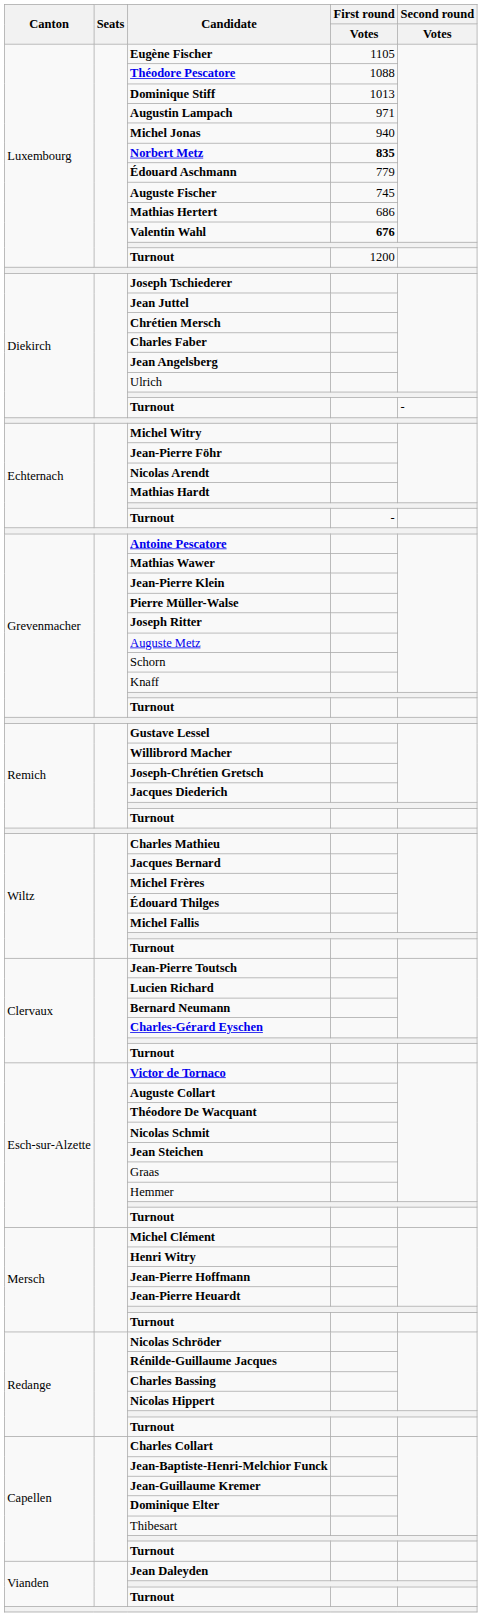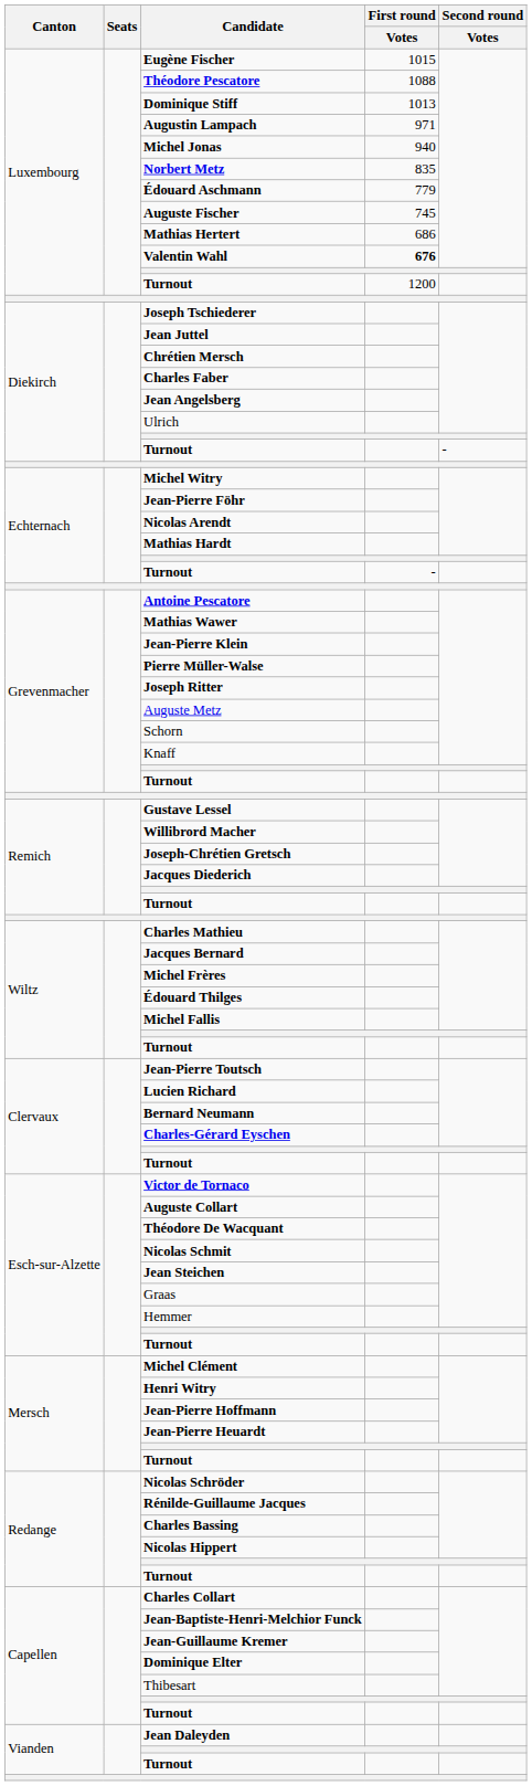 <table class="wikitable">
 <tr>
 <th rowspan="2">Canton</th>
 <th rowspan="2">Seats</th>
 <th rowspan="2">Candidate</th>
 <th>First round</th>
 <th>Second round</th>
 </tr>
 <tr>
 <th>Votes</th>
 <th>Votes</th>
 </tr>
 <tr>
 <td rowspan="12">Luxembourg</td>
 <td rowspan="12" align="right"></td>
 <td><strong>Eugène Fischer</strong></td>
-<td align="right">1105</td>
+<td align="right">1015</td>
 <td rowspan="10"></td>
 </tr>
 <tr>
 <td><strong><a href='#'>Théodore Pescatore</a></strong></td>
 <td align="right">1088</td>
 </tr>
 <tr>
 <td><strong>Dominique Stiff</strong></td>
 <td align="right">1013</td>
 </tr>
 <tr>
 <td><strong>Augustin Lampach</strong></td>
 <td align="right">971</td>
 </tr>
 <tr>
 <td><strong>Michel Jonas</strong></td>
 <td align="right">940</td>
 </tr>
 <tr>
 <td><strong><a href='#'>Norbert Metz</a></strong></td>
-<td align="right"><strong>835</strong></td>
+<td align="right">835</td>
 </tr>
 <tr>
 <td><strong>Édouard Aschmann</strong></td>
 <td align="right">779</td>
 </tr>
 <tr>
 <td><strong>Auguste Fischer</strong></td>
 <td align="right">745</td>
 </tr>
 <tr>
 <td><strong>Mathias Hertert</strong></td>
 <td align="right">686</td>
 </tr>
 <tr>
 <td><strong>Valentin Wahl</strong></td>
 <td align="right"><strong>676</strong></td>
 </tr>
 <tr>
 <th colspan="3"></th>
 </tr>
 <tr>
 <td><strong>Turnout</strong></td>
 <td align="right">1200</td>
 <td></td>
 </tr>
 <tr>
 <th colspan="5"></th>
 </tr>
 <tr>
 <td rowspan="8">Diekirch</td>
 <td rowspan="8" align="right"></td>
 <td><strong>Joseph Tschiederer</strong></td>
 <td align="right"></td>
 <td rowspan="6"></td>
 </tr>
 <tr>
 <td><strong>Jean Juttel</strong></td>
 <td align="right"></td>
 </tr>
 <tr>
 <td><strong>Chrétien Mersch</strong></td>
 <td align="right"></td>
 </tr>
 <tr>
 <td><strong>Charles Faber</strong></td>
 <td align="right"></td>
 </tr>
 <tr>
 <td><strong>Jean Angelsberg</strong></td>
 <td align="right"></td>
 </tr>
 <tr>
 <td>Ulrich</td>
 <td></td>
 </tr>
 <tr>
 <th colspan="3"></th>
 </tr>
 <tr>
 <td><strong>Turnout</strong></td>
 <td align="right"></td>
 <td>-</td>
 </tr>
 <tr>
 <th colspan="5"></th>
 </tr>
 <tr>
 <td rowspan="6">Echternach</td>
 <td rowspan="6" align="right"></td>
 <td><strong>Michel Witry</strong></td>
 <td align="right"></td>
 <td rowspan="4"></td>
 </tr>
 <tr>
 <td><strong>Jean-Pierre Föhr</strong></td>
 <td align="right"></td>
 </tr>
 <tr>
 <td><strong>Nicolas Arendt</strong></td>
 <td align="right"></td>
 </tr>
 <tr>
 <td><strong>Mathias Hardt</strong></td>
 <td align="right"></td>
 </tr>
 <tr>
 <th colspan="3"></th>
 </tr>
 <tr>
 <td><strong>Turnout</strong></td>
 <td align="right">-</td>
 <td></td>
 </tr>
 <tr>
 <th colspan="5"></th>
 </tr>
 <tr>
 <td rowspan="10">Grevenmacher</td>
 <td rowspan="10" align="right"></td>
 <td><strong><a href='#'>Antoine Pescatore</a></strong></td>
 <td align="right"></td>
 <td rowspan="8"></td>
 </tr>
 <tr>
 <td><strong>Mathias Wawer</strong></td>
 <td align="right"></td>
 </tr>
 <tr>
 <td><strong>Jean-Pierre Klein</strong></td>
 <td align="right"></td>
 </tr>
 <tr>
 <td><strong>Pierre Müller-Walse</strong></td>
 <td align="right"></td>
 </tr>
 <tr>
 <td><strong>Joseph Ritter</strong></td>
 <td align="right"></td>
 </tr>
 <tr>
 <td><a href='#'>Auguste Metz</a></td>
 <td></td>
 </tr>
 <tr>
 <td>Schorn</td>
 <td></td>
 </tr>
 <tr>
 <td>Knaff</td>
 <td></td>
 </tr>
 <tr>
 <th colspan="3"></th>
 </tr>
 <tr>
 <td><strong>Turnout</strong></td>
 <td align="right"></td>
 <td align="right"></td>
 </tr>
 <tr>
 <th colspan="5"></th>
 </tr>
 <tr>
 <td rowspan="6">Remich</td>
 <td rowspan="6" align="right"></td>
 <td><strong>Gustave Lessel</strong></td>
 <td align="right"></td>
 <td rowspan="4"></td>
 </tr>
 <tr>
 <td><strong>Willibrord Macher</strong></td>
 <td align="right"></td>
 </tr>
 <tr>
 <td><strong>Joseph-Chrétien Gretsch</strong></td>
 <td align="right"></td>
 </tr>
 <tr>
 <td><strong>Jacques Diederich</strong></td>
 <td align="right"></td>
 </tr>
 <tr>
 <th colspan="3"></th>
 </tr>
 <tr>
 <td><strong>Turnout</strong></td>
 <td align="right"></td>
 <td align="right"></td>
 </tr>
 <tr>
 <th colspan="5"></th>
 </tr>
 <tr>
 <td rowspan="7">Wiltz</td>
 <td rowspan="7" align="right"></td>
 <td><strong>Charles Mathieu</strong></td>
 <td align="right"></td>
 <td rowspan="5"></td>
 </tr>
 <tr>
 <td><strong>Jacques Bernard</strong></td>
 <td align="right"></td>
 </tr>
 <tr>
 <td><strong>Michel Frères</strong></td>
 <td align="right"></td>
 </tr>
 <tr>
 <td><strong>Édouard Thilges</strong></td>
 <td align="right"></td>
 </tr>
 <tr>
 <td><strong>Michel Fallis</strong></td>
 <td align="right"></td>
 </tr>
 <tr>
 <th colspan="3"></th>
 </tr>
 <tr>
 <td><strong>Turnout</strong></td>
 <td align="right"></td>
 <td align="right"></td>
 </tr>
 <tr>
 <td rowspan="6">Clervaux</td>
 <td rowspan="6" align="right"></td>
 <td><strong>Jean-Pierre Toutsch</strong></td>
 <td align="right"></td>
 <td rowspan="4"></td>
 </tr>
 <tr>
 <td><strong>Lucien Richard</strong></td>
 <td align="right"></td>
 </tr>
 <tr>
 <td><strong>Bernard Neumann</strong></td>
 <td align="right"></td>
 </tr>
 <tr>
 <td><strong><a href='#'>Charles-Gérard Eyschen</a></strong></td>
 <td align="right"></td>
 </tr>
 <tr>
 <th colspan="3"></th>
 </tr>
 <tr>
 <td><strong>Turnout</strong></td>
 <td align="right"></td>
 <td align="right"></td>
 </tr>
 <tr>
 <td rowspan="9">Esch-sur-Alzette</td>
 <td rowspan="9" align="right"></td>
 <td><strong><a href='#'>Victor de Tornaco</a></strong></td>
 <td align="right"></td>
 <td rowspan="7"></td>
 </tr>
 <tr>
 <td><strong>Auguste Collart</strong></td>
 <td align="right"></td>
 </tr>
 <tr>
 <td><strong>Théodore De Wacquant</strong></td>
 <td align="right"></td>
 </tr>
 <tr>
 <td><strong>Nicolas Schmit</strong></td>
 <td align="right"></td>
 </tr>
 <tr>
 <td><strong>Jean Steichen</strong></td>
 <td align="right"></td>
 </tr>
 <tr>
 <td>Graas</td>
 <td></td>
 </tr>
 <tr>
 <td>Hemmer</td>
 <td></td>
 </tr>
 <tr>
 <th colspan="3"></th>
 </tr>
 <tr>
 <td><strong>Turnout</strong></td>
 <td align="right"></td>
 <td align="right"></td>
 </tr>
 <tr>
 <td rowspan="6">Mersch</td>
 <td rowspan="6" align="right"></td>
 <td><strong>Michel Clément</strong></td>
 <td align="right"></td>
 <td rowspan="4"></td>
 </tr>
 <tr>
 <td><strong>Henri Witry</strong></td>
 <td align="right"></td>
 </tr>
 <tr>
 <td><strong>Jean-Pierre Hoffmann</strong></td>
 <td align="right"></td>
 </tr>
 <tr>
 <td><strong>Jean-Pierre Heuardt</strong></td>
 <td align="right"></td>
 </tr>
 <tr>
 <th colspan="3"></th>
 </tr>
 <tr>
 <td><strong>Turnout</strong></td>
 <td align="right"></td>
 <td align="right"></td>
 </tr>
 <tr>
 <td rowspan="6">Redange</td>
 <td rowspan="6" align="right"></td>
 <td><strong>Nicolas Schröder</strong></td>
 <td align="right"></td>
 <td rowspan="4"></td>
 </tr>
 <tr>
 <td><strong>Rénilde-Guillaume Jacques</strong></td>
 <td align="right"></td>
 </tr>
 <tr>
 <td><strong>Charles Bassing</strong></td>
 <td align="right"></td>
 </tr>
 <tr>
 <td><strong>Nicolas Hippert</strong></td>
 <td align="right"></td>
 </tr>
 <tr>
 <th colspan="3"></th>
 </tr>
 <tr>
 <td><strong>Turnout</strong></td>
 <td align="right"></td>
 <td align="right"></td>
 </tr>
 <tr>
 <td rowspan="7">Capellen</td>
 <td rowspan="7" align="right"></td>
 <td><strong>Charles Collart</strong></td>
 <td align="right"></td>
 <td rowspan="5"></td>
 </tr>
 <tr>
 <td><strong>Jean-Baptiste-Henri-Melchior Funck</strong></td>
 <td align="right"></td>
 </tr>
 <tr>
 <td><strong>Jean-Guillaume Kremer</strong></td>
 <td align="right"></td>
 </tr>
 <tr>
 <td><strong>Dominique Elter</strong></td>
 <td align="right"></td>
 </tr>
 <tr>
 <td>Thibesart</td>
 <td></td>
 </tr>
 <tr>
 <th colspan="3"></th>
 </tr>
 <tr>
 <td><strong>Turnout</strong></td>
 <td align="right"></td>
 <td align="right"></td>
 </tr>
 <tr>
 <td rowspan="3">Vianden</td>
 <td rowspan="3" align="right"></td>
 <td><strong>Jean Daleyden</strong></td>
 <td align="right"></td>
 <td></td>
 </tr>
 <tr>
 <th colspan="3"></th>
 </tr>
 <tr>
 <td><strong>Turnout</strong></td>
 <td align="right"></td>
 <td align="right"></td>
 </tr>
 <tr>
 <th colspan="5"></th>
 </tr>
 </table>
